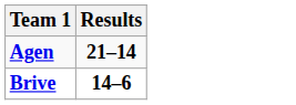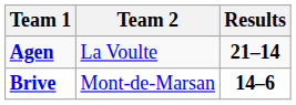 <table class="wikitable">
 <tr>
 <th>Team 1</th>
+<th>Team 2</th>
 <th>Results</th>
 </tr>
 <tr>
 <td><strong><a href='#'>Agen</a></strong></td>
+<td><a href='#'>La Voulte</a></td>
 <td align="center"><strong>21–14</strong></td>
 </tr>
 <tr bgcolor="white">
 <td><strong><a href='#'>Brive</a></strong></td>
+<td><a href='#'>Mont-de-Marsan</a></td>
 <td align="center"><strong>14–6</strong></td>
 </tr>
 </table>
